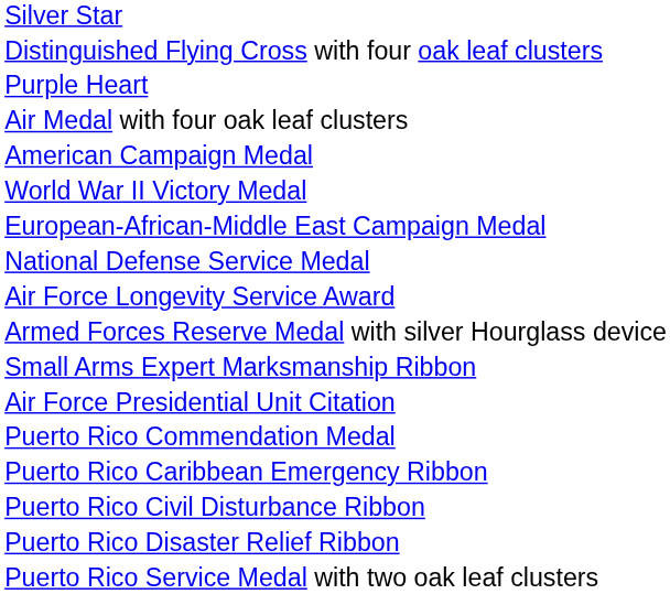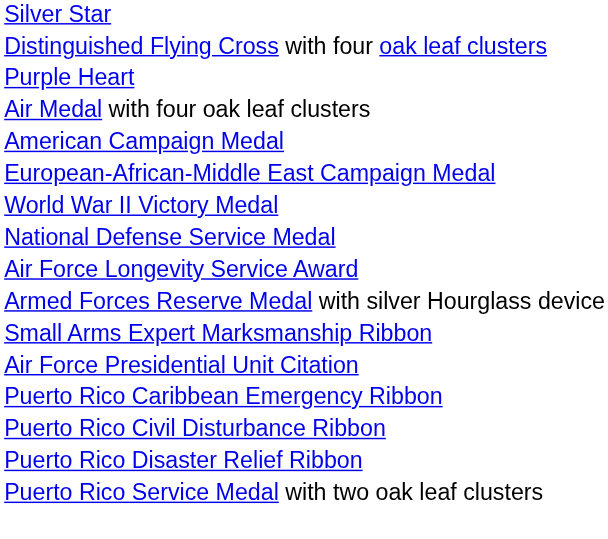 <table>
 <tr>
 <td></td>
 <td><a href='#'>Silver Star</a></td>
 </tr>
 <tr>
 <td></td>
 <td><a href='#'>Distinguished Flying Cross</a> with four <a href='#'>oak leaf clusters</a></td>
 </tr>
 <tr>
 <td></td>
 <td><a href='#'>Purple Heart</a></td>
 </tr>
 <tr>
 <td></td>
 <td><a href='#'>Air Medal</a> with four oak leaf clusters</td>
 </tr>
 <tr>
 <td></td>
 <td><a href='#'>American Campaign Medal</a></td>
 </tr>
 <tr>
 <td></td>
-<td><a href='#'>World War II Victory Medal</a></td>
+<td><a href='#'>European-African-Middle East Campaign Medal</a></td>
 </tr>
 <tr>
 <td></td>
-<td><a href='#'>European-African-Middle East Campaign Medal</a></td>
+<td><a href='#'>World War II Victory Medal</a></td>
 </tr>
 <tr>
 <td></td>
 <td><a href='#'>National Defense Service Medal</a></td>
 </tr>
 <tr>
 <td></td>
 <td><a href='#'>Air Force Longevity Service Award</a></td>
 </tr>
 <tr>
 <td></td>
 <td><a href='#'>Armed Forces Reserve Medal</a> with silver Hourglass device</td>
 </tr>
 <tr>
 <td></td>
 <td><a href='#'>Small Arms Expert Marksmanship Ribbon</a></td>
 </tr>
 <tr>
 <td></td>
 <td><a href='#'>Air Force Presidential Unit Citation</a></td>
 </tr>
 <tr>
 <td></td>
-<td><a href='#'>Puerto Rico Commendation Medal</a></td>
-</tr>
-<tr>
-<td></td>
 <td><a href='#'>Puerto Rico Caribbean Emergency Ribbon</a></td>
 </tr>
 <tr>
 <td></td>
 <td><a href='#'>Puerto Rico Civil Disturbance Ribbon</a></td>
 </tr>
 <tr>
 <td></td>
 <td><a href='#'>Puerto Rico Disaster Relief Ribbon</a></td>
 </tr>
 <tr>
 <td></td>
 <td><a href='#'>Puerto Rico Service Medal</a> with two oak leaf clusters</td>
 </tr>
 </table>
